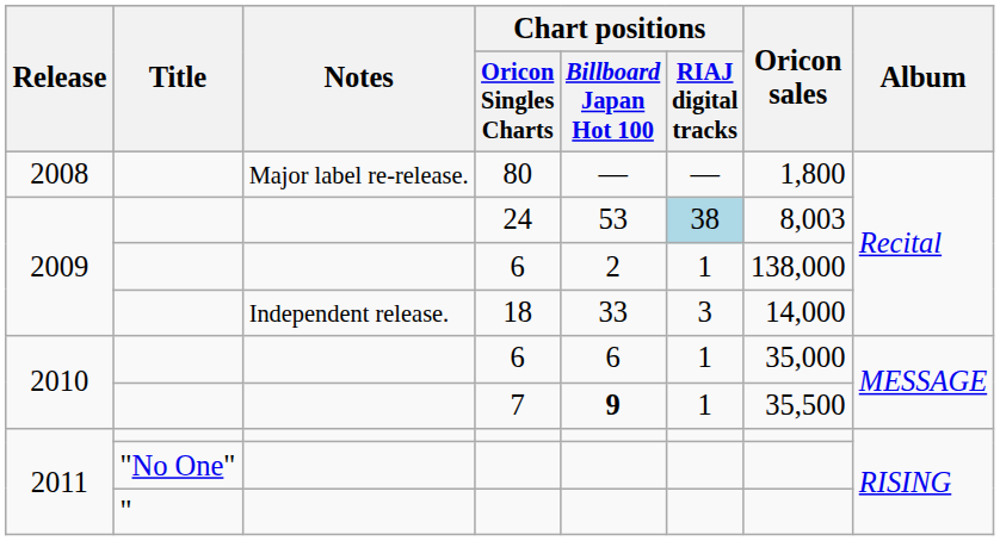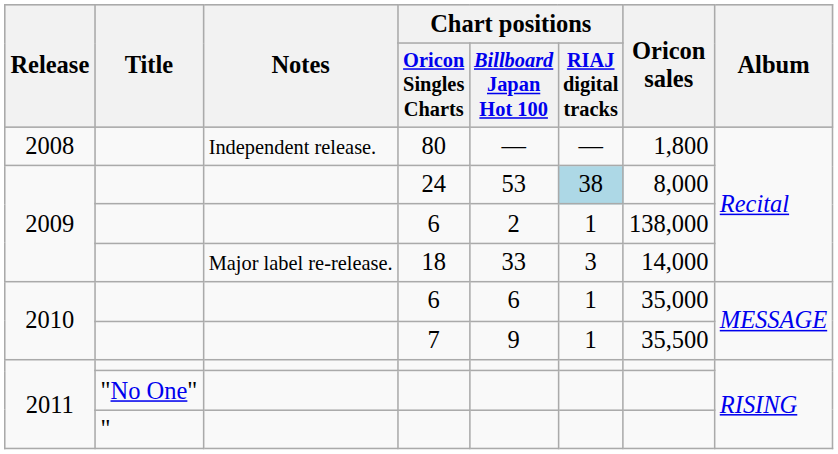 <table class="wikitable" style="text-align:center">
 <tr bgcolor="#CCCCCC">
 <th rowspan="2">Release</th>
 <th rowspan="2">Title</th>
 <th rowspan="2">Notes</th>
 <th colspan="3">Chart positions</th>
 <th rowspan="2">Oricon<br>sales<br></th>
 <th rowspan="2">Album</th>
 </tr>
 <tr style="font-size:smaller;">
 <th width="35"><a href='#'>Oricon</a> Singles Charts<br></th>
 <th width="35"><em><a href='#'>Billboard</a></em> <a href='#'>Japan Hot 100</a><br></th>
 <th width="35"><a href='#'>RIAJ</a> digital tracks<br></th>
 </tr>
 <tr>
 <td rowspan="1">2008</td>
 <td align="left"></td>
-<td align="left"><small>Major label re-release.</small></td>
+<td align="left"><small>Independent release.</small></td>
 <td>80</td>
 <td>—</td>
 <td>—</td>
 <td align="right">1,800</td>
 <td align="left" rowspan="4"><em><a href='#'>Recital</a></em></td>
 </tr>
 <tr>
 <td rowspan="3">2009</td>
 <td align="left"></td>
 <td align="left"></td>
 <td>24</td>
 <td>53</td>
 <td style="background: lightblue;">38</td>
-<td align="right">8,003</td>
+<td align="right">8,000</td>
 </tr>
 <tr>
 <td align="left"></td>
 <td align="left"></td>
 <td>6</td>
 <td>2</td>
 <td>1</td>
 <td align="right">138,000</td>
 </tr>
 <tr>
 <td align="left"></td>
-<td align="left"><small>Independent release.</small></td>
+<td align="left"><small>Major label re-release.</small></td>
 <td>18</td>
 <td>33</td>
 <td>3</td>
 <td align="right">14,000</td>
 </tr>
 <tr>
 <td rowspan="2">2010</td>
 <td align="left"></td>
 <td align="left"></td>
 <td>6</td>
 <td>6</td>
 <td>1</td>
 <td align="right">35,000</td>
 <td align="left" rowspan="2"><em><a href='#'>MESSAGE</a></em></td>
 </tr>
 <tr>
 <td align="left"></td>
 <td align="left"></td>
 <td>7</td>
-<td><strong>9</strong></td>
+<td>9</td>
 <td>1</td>
 <td align="right">35,500</td>
 </tr>
 <tr>
 <td rowspan="3">2011</td>
 <td align="left"></td>
 <td align="left"></td>
 <td></td>
 <td></td>
 <td></td>
 <td align="right"></td>
 <td align="left" rowspan="3"><em><a href='#'>RISING</a></em></td>
 </tr>
 <tr>
 <td align="left">"<a href='#'>No One</a>"</td>
 <td align="left"></td>
 <td></td>
 <td></td>
 <td></td>
 <td align="right"></td>
 </tr>
 <tr>
 <td align="left">"</td>
 <td align="left"></td>
 <td></td>
 <td></td>
 <td></td>
 <td align="right"></td>
 </tr>
 </table>
